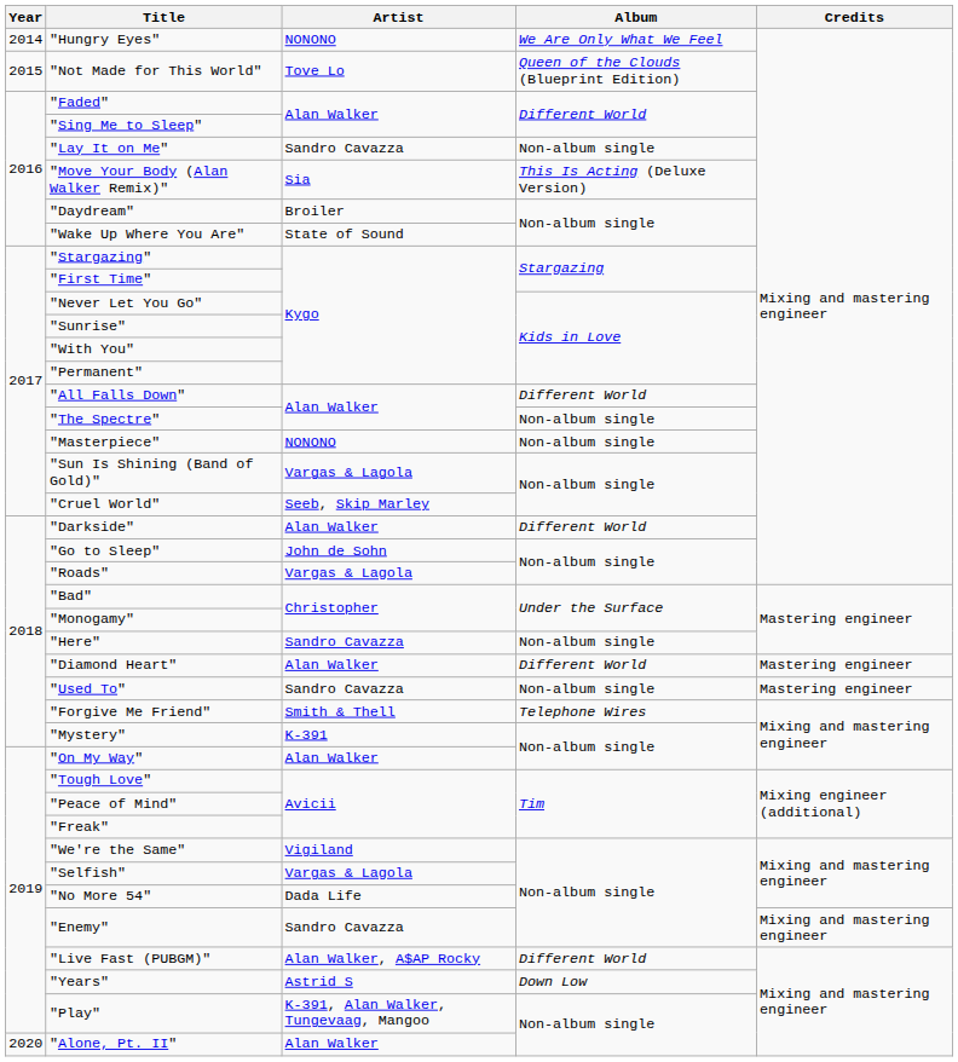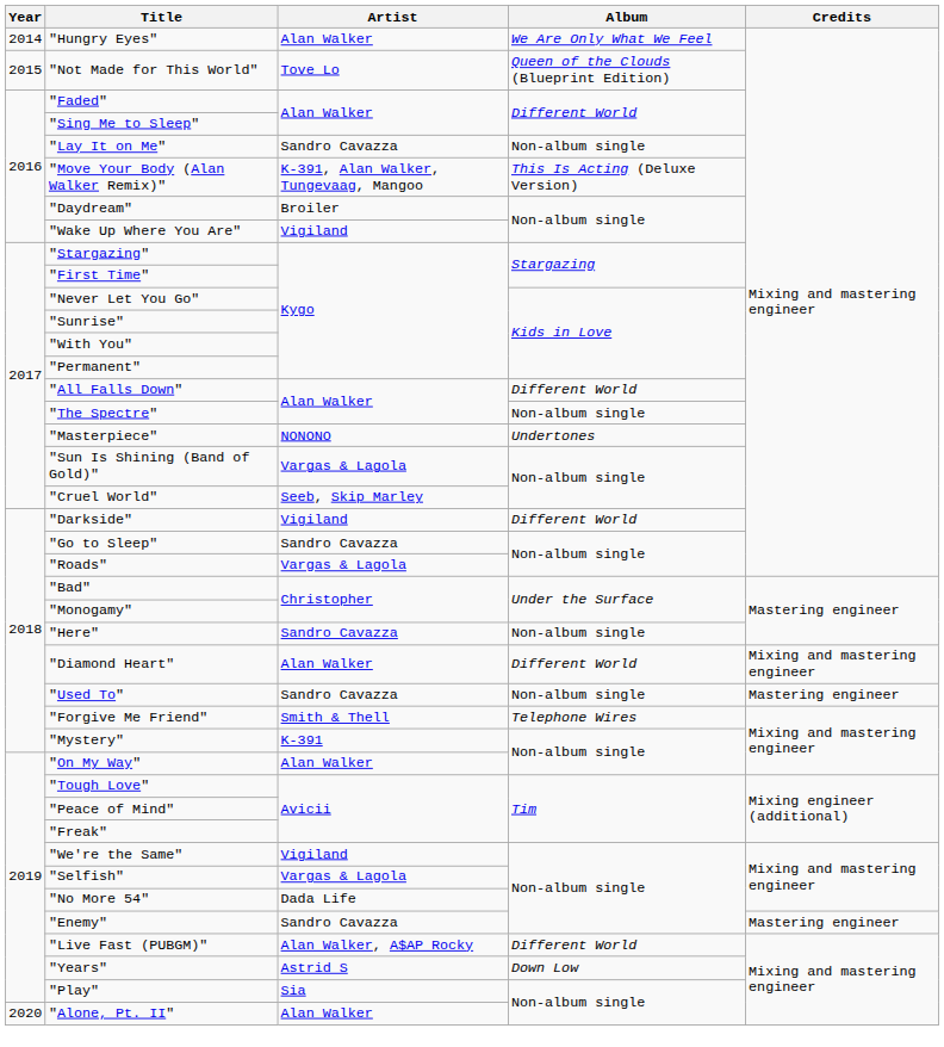 <table class="wikitable">
 <tr>
 <th>Year</th>
 <th>Title</th>
 <th>Artist</th>
 <th>Album</th>
 <th>Credits</th>
 </tr>
 <tr>
 <td>2014</td>
 <td>"Hungry Eyes"</td>
-<td><a href='#'>NONONO</a></td>
+<td><a href='#'>Alan Walker</a></td>
 <td><em><a href='#'>We Are Only What We Feel</a></em></td>
 <td rowspan="22">Mixing and mastering engineer</td>
 </tr>
 <tr>
 <td>2015</td>
 <td>"Not Made for This World"</td>
 <td><a href='#'>Tove Lo</a></td>
 <td><em><a href='#'>Queen of the Clouds</a></em> (Blueprint Edition)</td>
 </tr>
 <tr>
 <td rowspan="6">2016</td>
 <td>"<a href='#'>Faded</a>"</td>
 <td rowspan="2"><a href='#'>Alan Walker</a></td>
 <td rowspan="2"><em><a href='#'>Different World</a></em></td>
 </tr>
 <tr>
 <td>"<a href='#'>Sing Me to Sleep</a>"</td>
 </tr>
 <tr>
 <td>"<a href='#'>Lay It on Me</a>"</td>
 <td>Sandro Cavazza</td>
 <td>Non-album single</td>
 </tr>
 <tr>
 <td>"<a href='#'>Move Your Body</a> (<a href='#'>Alan Walker</a> Remix)"</td>
-<td><a href='#'>Sia</a></td>
+<td><a href='#'>K-391</a>, <a href='#'>Alan Walker</a>, <a href='#'>Tungevaag</a>, Mangoo</td>
 <td><em><a href='#'>This Is Acting</a></em> (Deluxe Version)</td>
 </tr>
 <tr>
 <td>"Daydream"</td>
 <td>Broiler</td>
 <td rowspan="2">Non-album single</td>
 </tr>
 <tr>
 <td>"Wake Up Where You Are"</td>
-<td>State of Sound</td>
+<td><a href='#'>Vigiland</a></td>
 </tr>
 <tr>
 <td rowspan="11">2017</td>
 <td>"<a href='#'>Stargazing</a>"</td>
 <td rowspan="6"><a href='#'>Kygo</a></td>
 <td rowspan="2"><em><a href='#'>Stargazing</a></em></td>
 </tr>
 <tr>
 <td>"<a href='#'>First Time</a>"</td>
 </tr>
 <tr>
 <td>"Never Let You Go"<br></td>
 <td rowspan="4"><em><a href='#'>Kids in Love</a></em></td>
 </tr>
 <tr>
 <td>"Sunrise"</td>
 </tr>
 <tr>
 <td>"With You"</td>
 </tr>
 <tr>
 <td>"Permanent"</td>
 </tr>
 <tr>
 <td>"<a href='#'>All Falls Down</a>"<br></td>
 <td rowspan="2"><a href='#'>Alan Walker</a></td>
 <td><em>Different World</em></td>
 </tr>
 <tr>
 <td>"<a href='#'>The Spectre</a>"</td>
 <td>Non-album single</td>
 </tr>
 <tr>
 <td>"Masterpiece"</td>
 <td><a href='#'>NONONO</a></td>
-<td>Non-album single</td>
+<td><em>Undertones</em></td>
 </tr>
 <tr>
 <td>"Sun Is Shining (Band of Gold)"</td>
 <td><a href='#'>Vargas & Lagola</a></td>
 <td rowspan="2">Non-album single</td>
 </tr>
 <tr>
 <td>"Cruel World"</td>
 <td><a href='#'>Seeb</a>, <a href='#'>Skip Marley</a></td>
 </tr>
 <tr>
 <td rowspan="10">2018</td>
 <td>"Darkside"</td>
-<td><a href='#'>Alan Walker</a></td>
+<td><a href='#'>Vigiland</a></td>
 <td><em>Different World</em></td>
 </tr>
 <tr>
 <td>"Go to Sleep"</td>
-<td><a href='#'>John de Sohn</a></td>
+<td>Sandro Cavazza</td>
 <td rowspan="2">Non-album single</td>
 </tr>
 <tr>
 <td>"Roads"</td>
 <td><a href='#'>Vargas & Lagola</a></td>
 </tr>
 <tr>
 <td>"Bad"</td>
 <td rowspan="2"><a href='#'>Christopher</a></td>
 <td rowspan="2"><em>Under the Surface</em></td>
 <td rowspan="3">Mastering engineer</td>
 </tr>
 <tr>
 <td>"Monogamy"</td>
 </tr>
 <tr>
 <td>"Here"</td>
 <td><a href='#'>Sandro Cavazza</a></td>
 <td>Non-album single</td>
 </tr>
 <tr>
 <td>"Diamond Heart"<br></td>
 <td><a href='#'>Alan Walker</a></td>
 <td><em>Different World</em></td>
-<td>Mastering engineer</td>
+<td>Mixing and mastering engineer</td>
 </tr>
 <tr>
 <td>"<a href='#'>Used To</a>"<br></td>
 <td>Sandro Cavazza</td>
 <td>Non-album single</td>
 <td>Mastering engineer</td>
 </tr>
 <tr>
 <td>"Forgive Me Friend"<br></td>
 <td><a href='#'>Smith & Thell</a></td>
 <td><em>Telephone Wires</em></td>
 <td rowspan="3">Mixing and mastering engineer</td>
 </tr>
 <tr>
 <td>"Mystery"<br></td>
 <td><a href='#'>K-391</a></td>
 <td rowspan="2">Non-album single</td>
 </tr>
 <tr>
 <td rowspan="11">2019</td>
 <td>"<a href='#'>On My Way</a>"<br></td>
 <td><a href='#'>Alan Walker</a></td>
 </tr>
 <tr>
 <td>"<a href='#'>Tough Love</a>"<br></td>
 <td rowspan="3"><a href='#'>Avicii</a></td>
 <td rowspan="3"><em><a href='#'>Tim</a></em></td>
 <td rowspan="3">Mixing engineer (additional)</td>
 </tr>
 <tr>
 <td>"Peace of Mind"<br></td>
 </tr>
 <tr>
 <td>"Freak"<br></td>
 </tr>
 <tr>
 <td>"We're the Same"<br></td>
 <td><a href='#'>Vigiland</a></td>
 <td rowspan="4">Non-album single</td>
 <td rowspan="3">Mixing and mastering engineer</td>
 </tr>
 <tr>
 <td>"Selfish"</td>
 <td><a href='#'>Vargas & Lagola</a></td>
 </tr>
 <tr>
 <td>"No More 54"</td>
 <td>Dada Life</td>
 </tr>
 <tr>
 <td>"Enemy"</td>
 <td>Sandro Cavazza</td>
-<td>Mixing and mastering engineer</td>
+<td>Mastering engineer</td>
 </tr>
 <tr>
 <td>"Live Fast (PUBGM)"</td>
 <td><a href='#'>Alan Walker</a>, <a href='#'>A$AP Rocky</a></td>
 <td><em>Different World</em></td>
 <td rowspan="4">Mixing and mastering engineer</td>
 </tr>
 <tr>
 <td>"Years"</td>
 <td><a href='#'>Astrid S</a></td>
 <td><em>Down Low</em></td>
 </tr>
 <tr>
 <td>"Play"</td>
-<td><a href='#'>K-391</a>, <a href='#'>Alan Walker</a>, <a href='#'>Tungevaag</a>, Mangoo</td>
+<td><a href='#'>Sia</a></td>
 <td rowspan="2">Non-album single</td>
 </tr>
 <tr>
 <td>2020</td>
 <td>"<a href='#'>Alone, Pt. II</a>" <br></td>
 <td><a href='#'>Alan Walker</a></td>
 </tr>
 </table>
